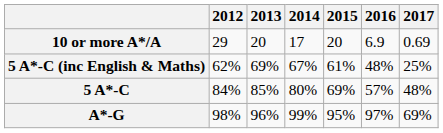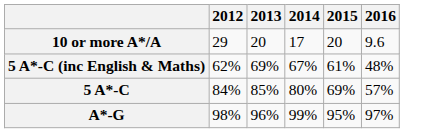 <table class="wikitable">
 <tr ---->
 <th></th>
 <th>2012 </th>
 <th>2013 </th>
 <th>2014 </th>
 <th>2015 </th>
 <th>2016</th>
-<th>2017</th>
 </tr>
 <tr ---->
 <th>10 or more A*/A</th>
 <td>29</td>
 <td>20</td>
 <td>17</td>
 <td>20</td>
-<td>6.9</td>
-<td>0.69</td>
+<td>9.6</td>
 </tr>
 <tr ---->
 <th>5 A*-C (inc English & Maths)</th>
 <td>62%</td>
 <td>69%</td>
 <td>67%</td>
 <td>61%</td>
 <td>48%</td>
-<td>25%</td>
 </tr>
 <tr ---->
 <th>5 A*-C</th>
 <td>84%</td>
 <td>85%</td>
 <td>80%</td>
 <td>69%</td>
 <td>57%</td>
-<td>48%</td>
 </tr>
 <tr ---->
 <th>A*-G</th>
 <td>98%</td>
 <td>96%</td>
 <td>99%</td>
 <td>95%</td>
 <td>97%</td>
-<td>69%</td>
 </tr>
 </table>
